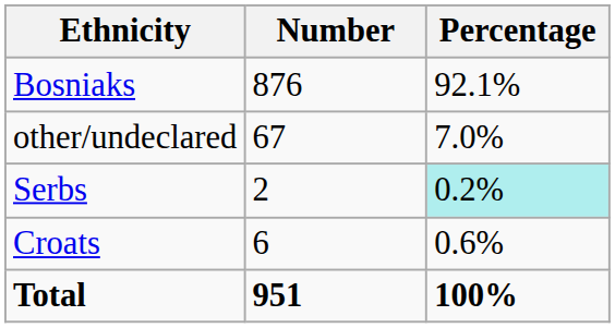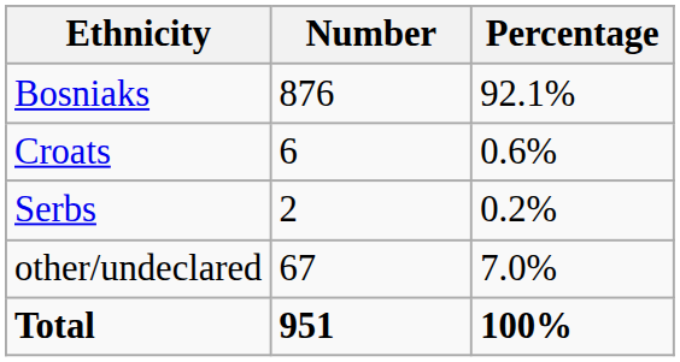 <table class="wikitable">
 <tr>
 <th width="100px">Ethnicity</th>
 <th width="80px">Number</th>
 <th width="80px">Percentage</th>
 </tr>
 <tr>
 <td><a href='#'>Bosniaks</a></td>
 <td>876</td>
 <td>92.1%</td>
 </tr>
 <tr>
-<td>other/undeclared</td>
-<td>67</td>
-<td>7.0%</td>
+<td><a href='#'>Croats</a></td>
+<td>6</td>
+<td>0.6%</td>
 </tr>
 <tr>
 <td><a href='#'>Serbs</a></td>
 <td>2</td>
-<td style="background: paleturquoise;">0.2%</td>
+<td>0.2%</td>
 </tr>
 <tr>
-<td><a href='#'>Croats</a></td>
-<td>6</td>
-<td>0.6%</td>
+<td>other/undeclared</td>
+<td>67</td>
+<td>7.0%</td>
 </tr>
 <tr>
 <td><strong>Total</strong></td>
 <td><strong>951</strong></td>
 <td><strong>100%</strong></td>
 </tr>
 </table>
